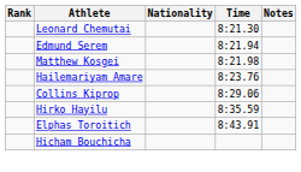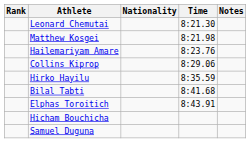 <table class="wikitable sortable" style="text-align:center">
 <tr>
 <th>Rank</th>
 <th>Athlete</th>
 <th>Nationality</th>
 <th>Time</th>
 <th>Notes</th>
 </tr>
 <tr>
 <td></td>
 <td align="left"><a href='#'>Leonard Chemutai</a></td>
 <td align=left></td>
 <td>8:21.30</td>
-<td></td>
-</tr>
-<tr>
-<td></td>
-<td align="left"><a href='#'>Edmund Serem</a></td>
-<td align=left></td>
-<td>8:21.94</td>
 <td></td>
 </tr>
 <tr>
 <td></td>
 <td align="left"><a href='#'>Matthew Kosgei</a></td>
 <td align=left></td>
 <td>8:21.98</td>
 <td></td>
 </tr>
 <tr>
 <td></td>
 <td align="left"><a href='#'>Hailemariyam Amare</a></td>
 <td align=left></td>
 <td>8:23.76</td>
 <td></td>
 </tr>
 <tr>
 <td></td>
 <td align="left"><a href='#'>Collins Kiprop</a></td>
 <td align=left></td>
 <td>8:29.06</td>
 <td></td>
 </tr>
 <tr>
 <td></td>
 <td align="left"><a href='#'>Hirko Hayilu</a></td>
 <td align=left></td>
 <td>8:35.59</td>
 <td></td>
 </tr>
 <tr>
 <td></td>
+<td align="left"><a href='#'>Bilal Tabti</a></td>
+<td align=left></td>
+<td>8:41.68</td>
+<td></td>
+</tr>
+<tr>
+<td></td>
 <td align="left"><a href='#'>Elphas Toroitich</a></td>
 <td align=left></td>
 <td>8:43.91</td>
 <td></td>
 </tr>
 <tr>
 <td></td>
 <td align="left"><a href='#'>Hicham Bouchicha</a></td>
 <td align=left></td>
 <td></td>
 <td></td>
 </tr>
+<tr>
+<td></td>
+<td align="left"><a href='#'>Samuel Duguna</a></td>
+<td align=left></td>
+<td></td>
+<td></td>
+</tr>
 </table>
